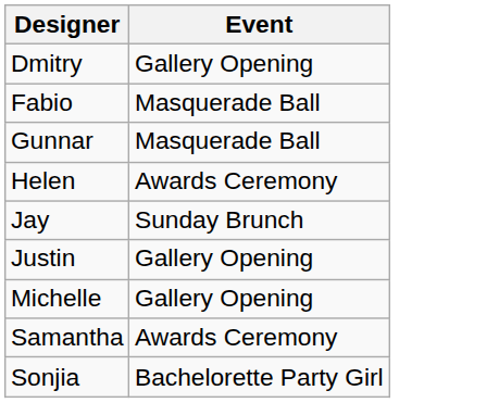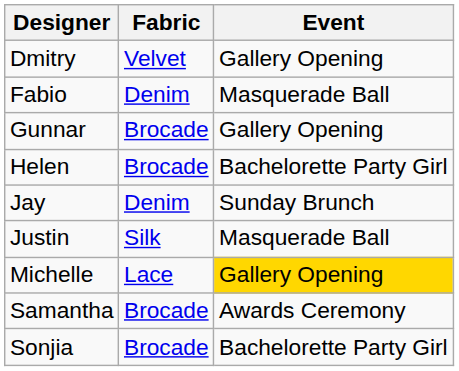 <table class="wikitable">
 <tr>
 <th>Designer</th>
+<th>Fabric</th>
 <th>Event</th>
 </tr>
 <tr>
 <td>Dmitry</td>
+<td><a href='#'>Velvet</a></td>
 <td>Gallery Opening</td>
 </tr>
 <tr>
 <td>Fabio</td>
+<td><a href='#'>Denim</a></td>
 <td>Masquerade Ball</td>
 </tr>
 <tr>
 <td>Gunnar</td>
-<td>Masquerade Ball</td>
+<td><a href='#'>Brocade</a></td>
+<td>Gallery Opening</td>
 </tr>
 <tr>
 <td>Helen</td>
-<td>Awards Ceremony</td>
+<td><a href='#'>Brocade</a></td>
+<td>Bachelorette Party Girl</td>
 </tr>
 <tr>
 <td>Jay</td>
+<td><a href='#'>Denim</a></td>
 <td>Sunday Brunch</td>
 </tr>
 <tr>
 <td>Justin</td>
-<td>Gallery Opening</td>
+<td><a href='#'>Silk</a></td>
+<td>Masquerade Ball</td>
 </tr>
 <tr>
 <td>Michelle</td>
-<td>Gallery Opening</td>
+<td><a href='#'>Lace</a></td>
+<td style="background: gold;">Gallery Opening</td>
 </tr>
 <tr>
 <td>Samantha</td>
+<td><a href='#'>Brocade</a></td>
 <td>Awards Ceremony</td>
 </tr>
 <tr>
 <td>Sonjia</td>
+<td><a href='#'>Brocade</a></td>
 <td>Bachelorette Party Girl</td>
 </tr>
 </table>
